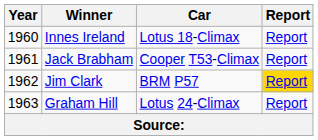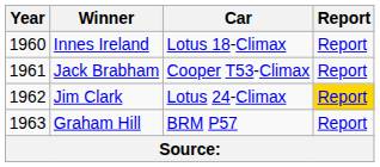 <table class="wikitable" style="font-size: 95%;">
 <tr>
 <th>Year</th>
 <th>Winner</th>
 <th>Car</th>
 <th>Report</th>
 </tr>
 <tr>
 <td>1960</td>
 <td> <a href='#'>Innes Ireland</a></td>
 <td><a href='#'>Lotus 18</a>-<a href='#'>Climax</a></td>
 <td><a href='#'>Report</a></td>
 </tr>
 <tr>
 <td>1961</td>
 <td> <a href='#'>Jack Brabham</a></td>
 <td><a href='#'>Cooper</a> <a href='#'>T53</a>-<a href='#'>Climax</a></td>
 <td><a href='#'>Report</a></td>
 </tr>
 <tr>
 <td>1962</td>
 <td> <a href='#'>Jim Clark</a></td>
-<td><a href='#'>BRM</a> <a href='#'>P57</a></td>
+<td><a href='#'>Lotus</a> <a href='#'>24</a>-<a href='#'>Climax</a></td>
 <td style="background: gold;"><a href='#'>Report</a></td>
 </tr>
 <tr>
 <td>1963</td>
 <td> <a href='#'>Graham Hill</a></td>
-<td><a href='#'>Lotus</a> <a href='#'>24</a>-<a href='#'>Climax</a></td>
+<td><a href='#'>BRM</a> <a href='#'>P57</a></td>
 <td><a href='#'>Report</a></td>
 </tr>
 <tr>
 <th colspan=4>Source:</th>
 </tr>
 </table>
